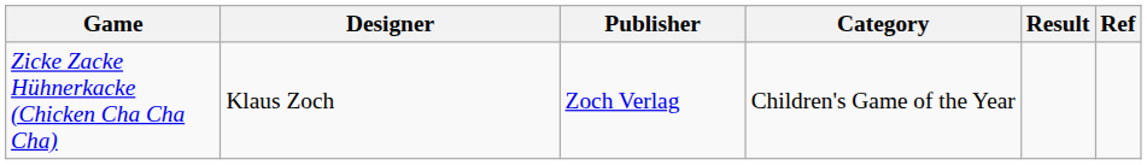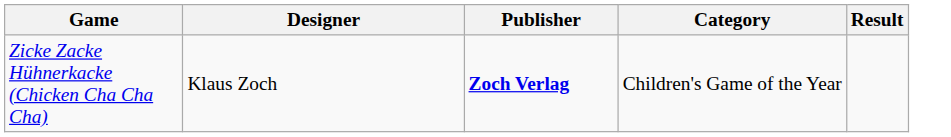 <table class="wikitable">
 <tr>
 <th style="width:140px;">Game</th>
 <th style="width:225px;">Designer</th>
 <th style="width:120px;">Publisher</th>
 <th>Category</th>
 <th>Result</th>
-<th>Ref</th>
 </tr>
 <tr>
 <td><em><a href='#'>Zicke Zacke Hühnerkacke (Chicken Cha Cha Cha)</a></em></td>
 <td>Klaus Zoch</td>
-<td><a href='#'>Zoch Verlag</a></td>
+<td><strong><a href='#'>Zoch Verlag</a></strong></td>
 <td>Children's Game of the Year</td>
-<td></td>
 <td></td>
 </tr>
 </table>
